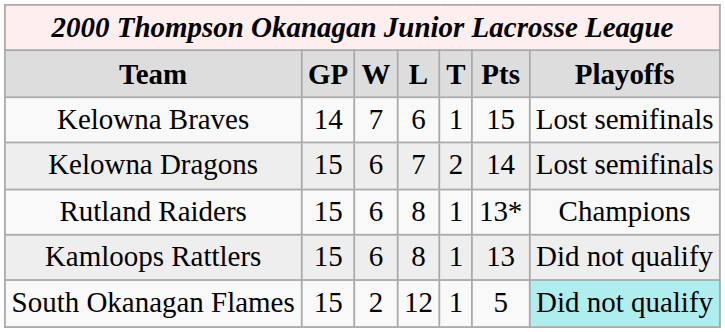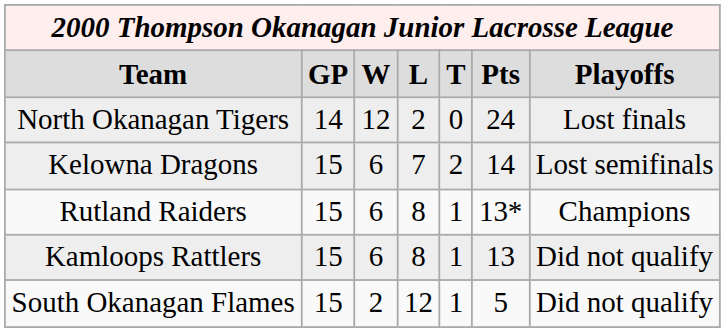 <table class="wikitable">
 <tr align="center" bgcolor="#ffeeee">
 <td colspan="7"><strong><em>2000 Thompson Okanagan Junior Lacrosse League</em></strong></td>
 </tr>
 <tr align="center"  bgcolor="#dddddd">
 <td><strong>Team </strong></td>
 <td><strong> GP </strong></td>
 <td><strong> W </strong></td>
 <td><strong> L </strong></td>
 <td><strong> T </strong></td>
 <td><strong>Pts</strong></td>
 <td><strong>Playoffs</strong></td>
 </tr>
-<tr align="center">
-<td>Kelowna Braves</td>
+<tr align="center" bgcolor="#eeeeee">
+<td>North Okanagan Tigers</td>
 <td>14</td>
-<td>7</td>
-<td>6</td>
-<td>1</td>
-<td>15</td>
-<td>Lost semifinals</td>
+<td>12</td>
+<td>2</td>
+<td>0</td>
+<td>24</td>
+<td>Lost finals</td>
 </tr>
 <tr align="center" bgcolor="#eeeeee">
 <td>Kelowna Dragons</td>
 <td>15</td>
 <td>6</td>
 <td>7</td>
 <td>2</td>
 <td>14</td>
 <td>Lost semifinals</td>
 </tr>
 <tr align="center">
 <td>Rutland Raiders</td>
 <td>15</td>
 <td>6</td>
 <td>8</td>
 <td>1</td>
 <td>13*</td>
 <td>Champions</td>
 </tr>
 <tr align="center" bgcolor="#eeeeee">
 <td>Kamloops Rattlers</td>
 <td>15</td>
 <td>6</td>
 <td>8</td>
 <td>1</td>
 <td>13</td>
 <td>Did not qualify</td>
 </tr>
 <tr align="center">
 <td>South Okanagan Flames</td>
 <td>15</td>
 <td>2</td>
 <td>12</td>
 <td>1</td>
 <td>5</td>
-<td style="background: paleturquoise;">Did not qualify</td>
+<td>Did not qualify</td>
 </tr>
 </table>
